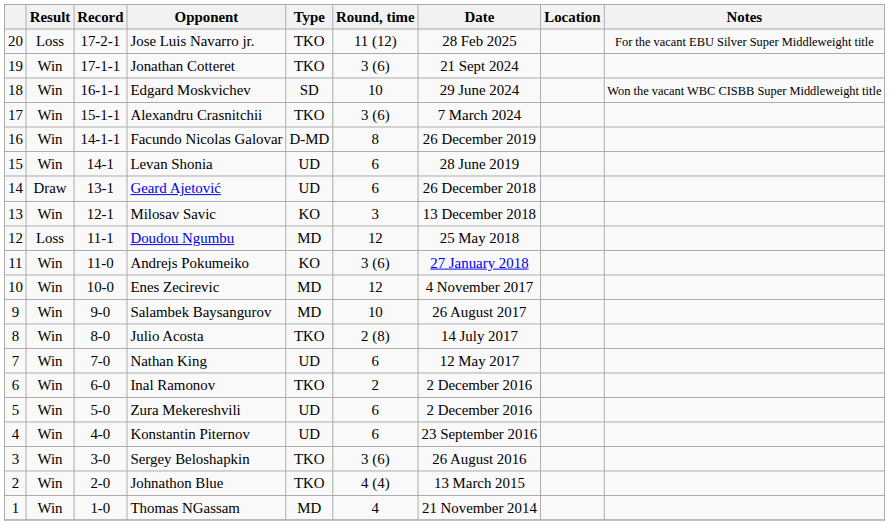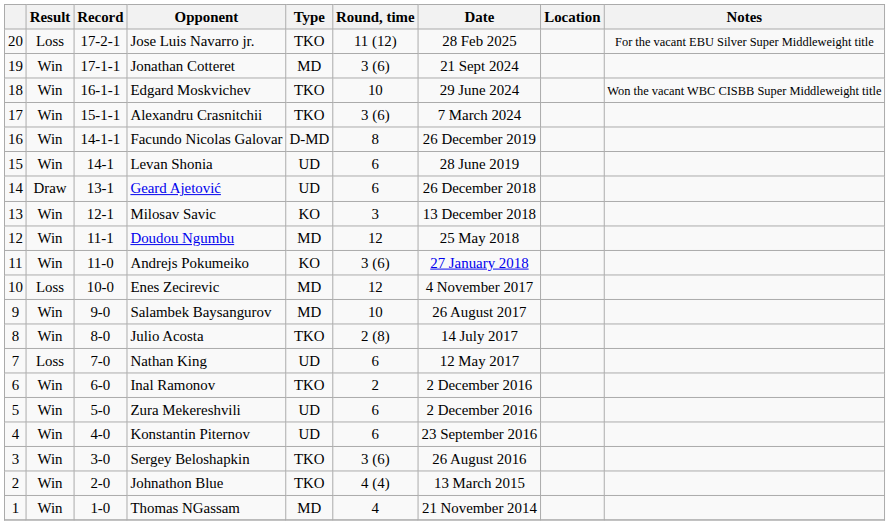 <table class="wikitable" style="text-align:center; font-size:95%">
 <tr>
 <th></th>
 <th>Result</th>
 <th>Record</th>
 <th>Opponent</th>
 <th>Type</th>
 <th>Round, time</th>
 <th>Date</th>
 <th>Location</th>
 <th>Notes</th>
 </tr>
 <tr>
 <td>20</td>
 <td>Loss</td>
 <td>17-2-1</td>
 <td style="text-align:left;"> Jose Luis Navarro jr.</td>
 <td>TKO</td>
 <td>11 (12)</td>
 <td>28 Feb 2025</td>
 <td style="text-align:left;"> </td>
 <td><small>For the vacant EBU Silver Super Middleweight title</small></td>
 </tr>
 <tr>
 <td>19</td>
 <td>Win</td>
 <td>17-1-1</td>
 <td style="text-align:left;"> Jonathan Cotteret</td>
-<td>TKO</td>
+<td>MD</td>
 <td>3 (6)</td>
 <td>21 Sept 2024</td>
 <td style="text-align:left;"> </td>
 <td></td>
 </tr>
 <tr>
 <td>18</td>
 <td>Win</td>
 <td>16-1-1</td>
 <td style="text-align:left;"> Edgard Moskvichev</td>
-<td>SD</td>
+<td>TKO</td>
 <td>10</td>
 <td>29 June 2024</td>
 <td style="text-align:left;"> </td>
 <td><small>Won the vacant WBC CISBB Super Middleweight title</small></td>
 </tr>
 <tr>
 <td>17</td>
 <td>Win</td>
 <td>15-1-1</td>
 <td style="text-align:left;"> Alexandru Crasnitchii</td>
 <td>TKO</td>
 <td>3 (6)</td>
 <td>7 March 2024</td>
 <td style="text-align:left;"> </td>
 <td></td>
 </tr>
 <tr>
 <td>16</td>
 <td>Win</td>
 <td>14-1-1</td>
 <td style="text-align:left;">  Facundo Nicolas Galovar</td>
 <td>D-MD</td>
 <td>8</td>
 <td>26 December 2019</td>
 <td style="text-align:left;"> </td>
 <td></td>
 </tr>
 <tr>
 <td>15</td>
 <td>Win</td>
 <td>14-1</td>
 <td style="text-align:left;"> Levan Shonia</td>
 <td>UD</td>
 <td>6</td>
 <td>28 June 2019</td>
 <td style="text-align:left;"> </td>
 <td></td>
 </tr>
 <tr>
 <td>14</td>
 <td>Draw</td>
 <td>13-1</td>
 <td style="text-align:left;"> <a href='#'>Geard Ajetović</a></td>
 <td>UD</td>
 <td>6</td>
 <td>26 December 2018</td>
 <td style="text-align:left;"> </td>
 <td></td>
 </tr>
 <tr>
 <td>13</td>
 <td>Win</td>
 <td>12-1</td>
 <td style="text-align:left;"> Milosav Savic</td>
 <td>KO</td>
 <td>3</td>
 <td>13 December 2018</td>
 <td style="text-align:left;"> </td>
 <td></td>
 </tr>
 <tr>
 <td>12</td>
-<td>Loss</td>
+<td>Win</td>
 <td>11-1</td>
 <td style="text-align:left;"> <a href='#'>Doudou Ngumbu</a></td>
 <td>MD</td>
 <td>12</td>
 <td>25 May 2018</td>
 <td style="text-align:left;"> </td>
 <td></td>
 </tr>
 <tr>
 <td>11</td>
 <td>Win</td>
 <td>11-0</td>
 <td style="text-align:left;"> Andrejs Pokumeiko</td>
 <td>KO</td>
 <td>3 (6)</td>
 <td><a href='#'>27 January 2018</a></td>
 <td style="text-align:left;"> </td>
 <td></td>
 </tr>
 <tr>
 <td>10</td>
-<td>Win</td>
+<td>Loss</td>
 <td>10-0</td>
 <td style="text-align:left;"> Enes Zecirevic</td>
 <td>MD</td>
 <td>12</td>
 <td>4 November 2017</td>
 <td style="text-align:left;"> </td>
 <td></td>
 </tr>
 <tr>
 <td>9</td>
 <td>Win</td>
 <td>9-0</td>
 <td style="text-align:left;"> Salambek Baysangurov</td>
 <td>MD</td>
 <td>10</td>
 <td>26 August 2017</td>
 <td style="text-align:left;"> </td>
 <td></td>
 </tr>
 <tr>
 <td>8</td>
 <td>Win</td>
 <td>8-0</td>
 <td style="text-align:left;"> Julio Acosta</td>
 <td>TKO</td>
 <td>2 (8)</td>
 <td>14 July 2017</td>
 <td style="text-align:left;"> </td>
 <td></td>
 </tr>
 <tr>
 <td>7</td>
-<td>Win</td>
+<td>Loss</td>
 <td>7-0</td>
 <td style="text-align:left;"> Nathan King</td>
 <td>UD</td>
 <td>6</td>
 <td>12 May 2017</td>
 <td style="text-align:left;"> </td>
 <td></td>
 </tr>
 <tr>
 <td>6</td>
 <td>Win</td>
 <td>6-0</td>
 <td style="text-align:left;"> Inal Ramonov</td>
 <td>TKO</td>
 <td>2</td>
 <td>2 December 2016</td>
 <td style="text-align:left;"> </td>
 <td></td>
 </tr>
 <tr>
 <td>5</td>
 <td>Win</td>
 <td>5-0</td>
 <td style="text-align:left;"> Zura Mekereshvili</td>
 <td>UD</td>
 <td>6</td>
 <td>2 December 2016</td>
 <td style="text-align:left;"> </td>
 <td></td>
 </tr>
 <tr>
 <td>4</td>
 <td>Win</td>
 <td>4-0</td>
 <td style="text-align:left;"> Konstantin Piternov</td>
 <td>UD</td>
 <td>6</td>
 <td>23 September 2016</td>
 <td style="text-align:left;"> </td>
 <td></td>
 </tr>
 <tr>
 <td>3</td>
 <td>Win</td>
 <td>3-0</td>
 <td style="text-align:left;">  Sergey Beloshapkin</td>
 <td>TKO</td>
 <td>3 (6)</td>
 <td>26 August 2016</td>
 <td style="text-align:left;"> </td>
 <td></td>
 </tr>
 <tr>
 <td>2</td>
 <td>Win</td>
 <td>2-0</td>
 <td style="text-align:left;"> Johnathon Blue</td>
 <td>TKO</td>
 <td>4 (4)</td>
 <td>13 March 2015</td>
 <td style="text-align:left;"> </td>
 <td></td>
 </tr>
 <tr>
 <td>1</td>
 <td>Win</td>
 <td>1-0</td>
 <td style="text-align:left;"> Thomas NGassam</td>
 <td>MD</td>
 <td>4</td>
 <td>21 November 2014</td>
 <td style="text-align:left;"> </td>
 <td></td>
 </tr>
 <tr>
 </tr>
 </table>
